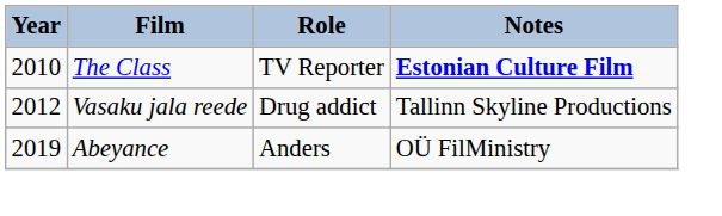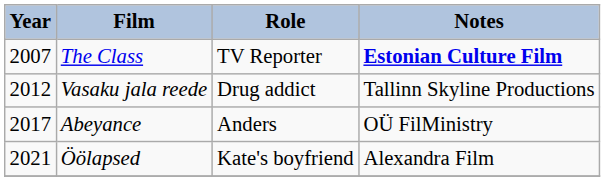 <table class="wikitable" style="font-size:90%;">
 <tr>
 <th style="background:#B0C4DE;">Year</th>
 <th style="background:#B0C4DE;">Film</th>
 <th style="background:#B0C4DE;">Role</th>
 <th style="background:#B0C4DE;">Notes</th>
 </tr>
 <tr>
-<td rowspan="1">2010</td>
+<td rowspan="1">2007</td>
 <td><em><a href='#'>The Class</a></em></td>
 <td>TV Reporter</td>
 <td><strong><a href='#'>Estonian Culture Film</a></strong></td>
 </tr>
 <tr>
 <td>2012</td>
 <td><em>Vasaku jala reede</em></td>
 <td>Drug addict</td>
 <td>Tallinn Skyline Productions</td>
 </tr>
 <tr>
-<td>2019</td>
+<td>2017</td>
 <td><em>Abeyance</em></td>
 <td>Anders</td>
 <td>OÜ FilMinistry</td>
 </tr>
 <tr>
+<td>2021</td>
+<td><em>Öölapsed</em></td>
+<td>Kate's boyfriend</td>
+<td>Alexandra Film</td>
+</tr>
+<tr>
 </tr>
 </table>
